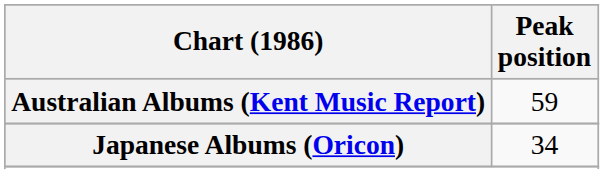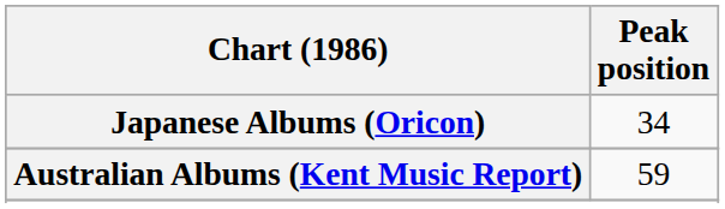 <table class="wikitable sortable plainrowheaders" style="text-align:center">
 <tr>
 <th scope="col">Chart (1986)</th>
 <th scope="col">Peak<br>position</th>
+</tr>
+<tr>
+<th scope="row">Japanese Albums (<a href='#'>Oricon</a>)</th>
+<td>34</td>
+</tr>
+<tr>
+</tr>
+<tr>
 </tr>
 <tr>
 <th scope="row">Australian Albums (<a href='#'>Kent Music Report</a>)</th>
 <td>59</td>
 </tr>
 <tr>
 </tr>
 <tr>
 </tr>
 <tr>
-<th scope="row">Japanese Albums (<a href='#'>Oricon</a>)</th>
-<td>34</td>
-</tr>
-<tr>
-</tr>
-<tr>
-</tr>
-<tr>
 </tr>
 </table>
